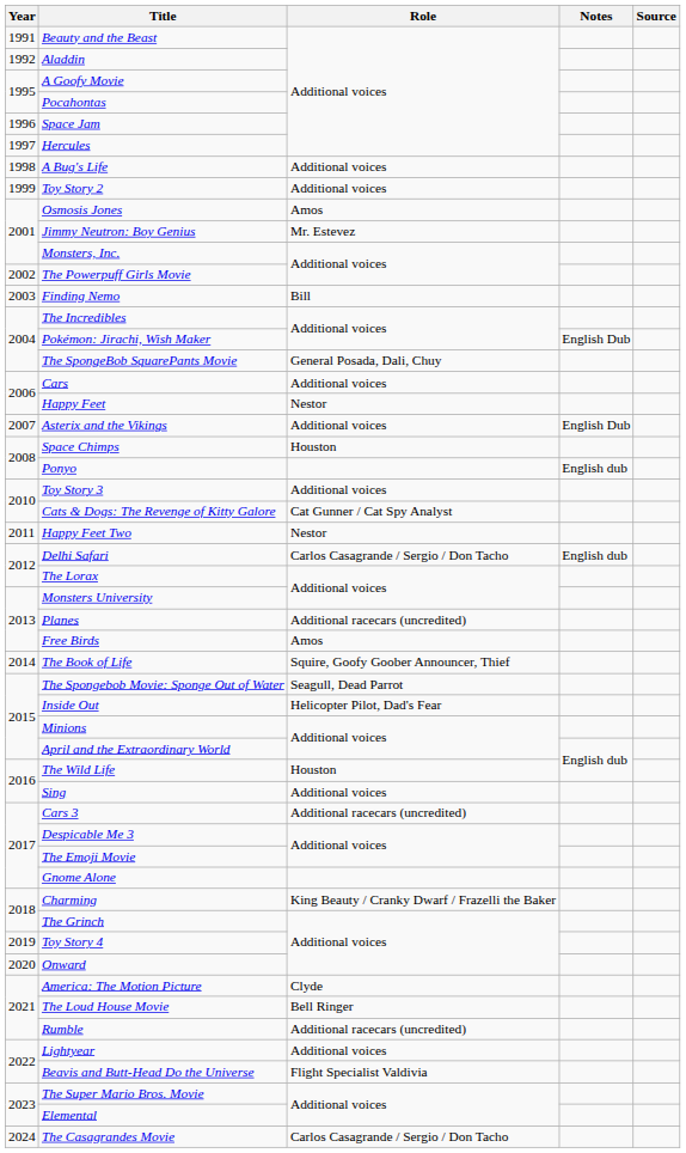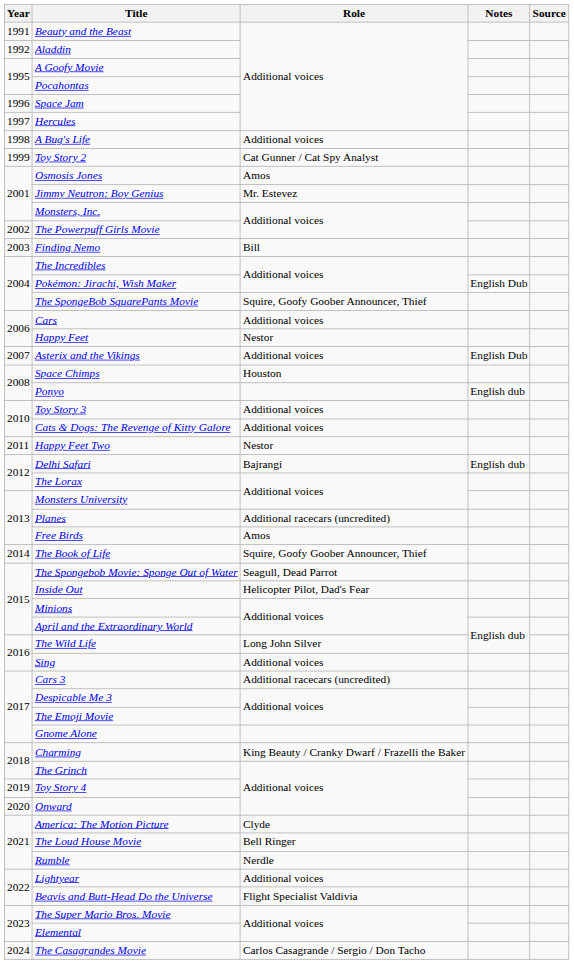 <table class="wikitable sortable plainrowheaders">
 <tr>
 <th>Year</th>
 <th>Title</th>
 <th>Role</th>
 <th class="unsortable">Notes</th>
 <th class="unsortable">Source</th>
 </tr>
 <tr>
 <td>1991</td>
 <td><em><a href='#'>Beauty and the Beast</a></em></td>
 <td rowspan="6">Additional voices</td>
 <td></td>
 <td></td>
 </tr>
 <tr>
 <td>1992</td>
 <td><em><a href='#'>Aladdin</a></em></td>
 <td></td>
 <td></td>
 </tr>
 <tr>
 <td rowspan="2">1995</td>
 <td><em><a href='#'>A Goofy Movie</a></em></td>
 <td></td>
 <td></td>
 </tr>
 <tr>
 <td><em><a href='#'>Pocahontas</a></em></td>
 <td></td>
 <td></td>
 </tr>
 <tr>
 <td>1996</td>
 <td><em><a href='#'>Space Jam</a></em></td>
 <td></td>
 <td></td>
 </tr>
 <tr>
 <td>1997</td>
 <td><em><a href='#'>Hercules</a></em></td>
 <td></td>
 <td></td>
 </tr>
 <tr>
 <td>1998</td>
 <td><em><a href='#'>A Bug's Life</a></em></td>
 <td>Additional voices</td>
 <td></td>
 <td></td>
 </tr>
 <tr>
 <td>1999</td>
 <td><em><a href='#'>Toy Story 2</a></em></td>
-<td>Additional voices</td>
+<td>Cat Gunner / Cat Spy Analyst</td>
 <td></td>
 <td></td>
 </tr>
 <tr>
 <td rowspan="3">2001</td>
 <td><em><a href='#'>Osmosis Jones</a></em></td>
 <td>Amos</td>
 <td></td>
 <td></td>
 </tr>
 <tr>
 <td><em><a href='#'>Jimmy Neutron: Boy Genius</a></em></td>
 <td>Mr. Estevez</td>
 <td></td>
 <td></td>
 </tr>
 <tr>
 <td><em><a href='#'>Monsters, Inc.</a></em></td>
 <td rowspan="2">Additional voices</td>
 <td></td>
 <td></td>
 </tr>
 <tr>
 <td>2002</td>
 <td><em><a href='#'>The Powerpuff Girls Movie</a></em></td>
 <td></td>
 <td></td>
 </tr>
 <tr>
 <td>2003</td>
 <td><em><a href='#'>Finding Nemo</a></em></td>
 <td>Bill</td>
 <td></td>
 <td></td>
 </tr>
 <tr>
 <td rowspan="3">2004</td>
 <td><em><a href='#'>The Incredibles</a></em></td>
 <td rowspan="2">Additional voices</td>
 <td></td>
 <td></td>
 </tr>
 <tr>
 <td><em><a href='#'>Pokémon: Jirachi, Wish Maker</a></em></td>
 <td>English Dub</td>
 <td></td>
 </tr>
 <tr>
 <td><em><a href='#'>The SpongeBob SquarePants Movie</a></em></td>
-<td>General Posada, Dali, Chuy</td>
+<td>Squire, Goofy Goober Announcer, Thief</td>
 <td></td>
 <td></td>
 </tr>
 <tr>
 <td rowspan="2">2006</td>
 <td><em><a href='#'>Cars</a></em></td>
 <td>Additional voices</td>
 <td></td>
 <td></td>
 </tr>
 <tr>
 <td><em><a href='#'>Happy Feet</a></em></td>
 <td>Nestor</td>
 <td></td>
 <td></td>
 </tr>
 <tr>
 <td>2007</td>
 <td><em><a href='#'>Asterix and the Vikings</a></em></td>
 <td>Additional voices</td>
 <td>English Dub</td>
 <td></td>
 </tr>
 <tr>
 <td rowspan="2">2008</td>
 <td><em><a href='#'>Space Chimps</a></em></td>
 <td>Houston</td>
 <td></td>
 <td></td>
 </tr>
 <tr>
 <td><em><a href='#'>Ponyo</a></em></td>
 <td></td>
 <td>English dub</td>
 <td></td>
 </tr>
 <tr>
 <td rowspan="2">2010</td>
 <td><em><a href='#'>Toy Story 3</a></em></td>
 <td>Additional voices</td>
 <td></td>
 <td></td>
 </tr>
 <tr>
 <td><em><a href='#'>Cats & Dogs: The Revenge of Kitty Galore</a></em></td>
-<td>Cat Gunner / Cat Spy Analyst</td>
+<td>Additional voices</td>
 <td></td>
 <td></td>
 </tr>
 <tr>
 <td>2011</td>
 <td><em><a href='#'>Happy Feet Two</a></em></td>
 <td>Nestor</td>
 <td></td>
 <td></td>
 </tr>
 <tr>
 <td rowspan="2">2012</td>
 <td><em><a href='#'>Delhi Safari</a></em></td>
-<td>Carlos Casagrande / Sergio / Don Tacho</td>
+<td>Bajrangi</td>
 <td>English dub</td>
 <td></td>
 </tr>
 <tr>
 <td><em><a href='#'>The Lorax</a></em></td>
 <td rowspan="2">Additional voices</td>
 <td></td>
 <td></td>
 </tr>
 <tr>
 <td rowspan="3">2013</td>
 <td><em><a href='#'>Monsters University</a></em></td>
 <td></td>
 <td></td>
 </tr>
 <tr>
 <td><em><a href='#'>Planes</a></em></td>
 <td>Additional racecars (uncredited)</td>
 <td></td>
 <td></td>
 </tr>
 <tr>
 <td><em><a href='#'>Free Birds</a></em></td>
 <td>Amos</td>
 <td></td>
 <td></td>
 </tr>
 <tr>
 <td>2014</td>
 <td><em><a href='#'>The Book of Life</a></em></td>
 <td>Squire, Goofy Goober Announcer, Thief</td>
 <td></td>
 <td></td>
 </tr>
 <tr>
 <td rowspan="4">2015</td>
 <td><em><a href='#'>The Spongebob Movie: Sponge Out of Water</a></em></td>
 <td>Seagull, Dead Parrot</td>
 <td></td>
 <td></td>
 </tr>
 <tr>
 <td><em><a href='#'>Inside Out</a></em></td>
 <td>Helicopter Pilot, Dad's Fear</td>
 <td></td>
 <td></td>
 </tr>
 <tr>
 <td><em><a href='#'>Minions</a></em></td>
 <td rowspan="2">Additional voices</td>
 <td></td>
 <td></td>
 </tr>
 <tr>
 <td><em><a href='#'>April and the Extraordinary World</a></em></td>
 <td rowspan="2">English dub</td>
 <td></td>
 </tr>
 <tr>
 <td rowspan="2">2016</td>
 <td><em><a href='#'>The Wild Life</a></em></td>
-<td>Houston</td>
+<td>Long John Silver</td>
 <td></td>
 </tr>
 <tr>
 <td><em><a href='#'>Sing</a></em></td>
 <td>Additional voices</td>
 <td></td>
 <td></td>
 </tr>
 <tr>
 <td rowspan="4">2017</td>
 <td><em><a href='#'>Cars 3</a></em></td>
 <td>Additional racecars (uncredited)</td>
 <td></td>
 <td></td>
 </tr>
 <tr>
 <td><em><a href='#'>Despicable Me 3</a></em></td>
 <td rowspan="2">Additional voices</td>
 <td></td>
 <td></td>
 </tr>
 <tr>
 <td><em><a href='#'>The Emoji Movie</a></em></td>
 <td></td>
 <td></td>
 </tr>
 <tr>
 <td><em><a href='#'>Gnome Alone</a></em></td>
 <td></td>
 <td></td>
 <td></td>
 </tr>
 <tr>
 <td rowspan="2">2018</td>
 <td><em><a href='#'>Charming</a></em></td>
 <td>King Beauty / Cranky Dwarf / Frazelli the Baker</td>
 <td></td>
 <td></td>
 </tr>
 <tr>
 <td><em><a href='#'>The Grinch</a></em></td>
 <td rowspan="3">Additional voices</td>
 <td></td>
 <td></td>
 </tr>
 <tr>
 <td>2019</td>
 <td><em><a href='#'>Toy Story 4</a></em></td>
 <td></td>
 <td></td>
 </tr>
 <tr>
 <td>2020</td>
 <td><em><a href='#'>Onward</a></em></td>
 <td></td>
 <td></td>
 </tr>
 <tr>
 <td rowspan="3">2021</td>
 <td><em><a href='#'>America: The Motion Picture</a></em></td>
 <td>Clyde</td>
 <td></td>
 <td></td>
 </tr>
 <tr>
 <td><em><a href='#'>The Loud House Movie</a></em></td>
 <td>Bell Ringer</td>
 <td></td>
 <td></td>
 </tr>
 <tr>
 <td><em><a href='#'>Rumble</a></em></td>
-<td>Additional racecars (uncredited)</td>
+<td>Nerdle</td>
 <td></td>
 <td></td>
 </tr>
 <tr>
 <td rowspan="2">2022</td>
 <td><em><a href='#'>Lightyear</a></em></td>
 <td>Additional voices</td>
 <td></td>
 <td></td>
 </tr>
 <tr>
 <td><em><a href='#'>Beavis and Butt-Head Do the Universe</a></em></td>
 <td>Flight Specialist Valdivia</td>
 <td></td>
 <td></td>
 </tr>
 <tr>
 <td rowspan="2">2023</td>
 <td><em><a href='#'>The Super Mario Bros. Movie</a></em></td>
 <td rowspan="2">Additional voices</td>
 <td></td>
 <td></td>
 </tr>
 <tr>
 <td><em><a href='#'>Elemental</a></em></td>
 <td></td>
 <td></td>
 </tr>
 <tr>
 <td>2024</td>
 <td><em><a href='#'>The Casagrandes Movie</a></em></td>
 <td>Carlos Casagrande / Sergio / Don Tacho</td>
 <td></td>
 <td></td>
 </tr>
 </table>
